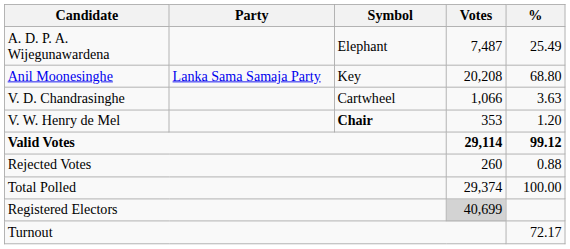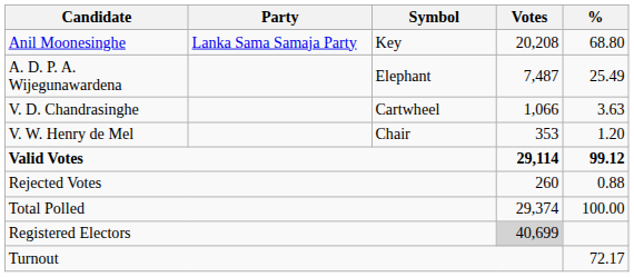 <table class="wikitable" border="1" style="text-align:right;">
 <tr>
 <th align=left width="180">Candidate</th>
 <th align=left width="180">Party</th>
 <th align=left width="120">Symbol</th>
 <th align=left width="60">Votes</th>
 <th align=left width="60">%</th>
 </tr>
 <tr>
+<td align=left><a href='#'>Anil Moonesinghe</a></td>
+<td align=left><a href='#'>Lanka Sama Samaja Party</a></td>
+<td align=left>Key</td>
+<td align=right>20,208</td>
+<td align=right>68.80</td>
+</tr>
+<tr>
 <td align=left>A. D. P. A. Wijegunawardena</td>
 <td></td>
 <td align=left>Elephant</td>
 <td align=right>7,487</td>
 <td align=right>25.49</td>
-</tr>
-<tr>
-<td align=left><a href='#'>Anil Moonesinghe</a></td>
-<td align=left><a href='#'>Lanka Sama Samaja Party</a></td>
-<td align=left>Key</td>
-<td align=right>20,208</td>
-<td align=right>68.80</td>
 </tr>
 <tr>
 <td align=left>V. D. Chandrasinghe</td>
 <td></td>
 <td align=left>Cartwheel</td>
 <td align=right>1,066</td>
 <td align=right>3.63</td>
 </tr>
 <tr>
 <td align=left>V. W. Henry de Mel</td>
 <td></td>
-<td align=left><strong>Chair</strong></td>
+<td align=left>Chair</td>
 <td align=right>353</td>
 <td align=right>1.20</td>
 </tr>
 <tr>
 <td align=left colspan=3><strong>Valid Votes</strong></td>
 <td align=right><strong>29,114</strong></td>
 <td align=right><strong>99.12</strong></td>
 </tr>
 <tr>
 <td align=left colspan=3>Rejected Votes</td>
 <td align=right>260</td>
 <td align=right>0.88</td>
 </tr>
 <tr>
 <td align=left colspan=3>Total Polled</td>
 <td align=right>29,374</td>
 <td align=right>100.00</td>
 </tr>
 <tr>
 <td align=left colspan=3>Registered Electors</td>
 <td align=right style="background: lightgrey;">40,699</td>
 <td></td>
 </tr>
 <tr>
 <td align=left colspan=4>Turnout</td>
 <td align=right>72.17</td>
 </tr>
 </table>
